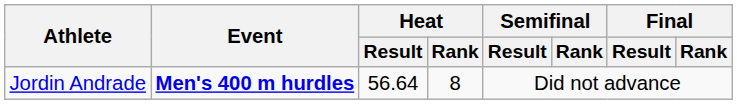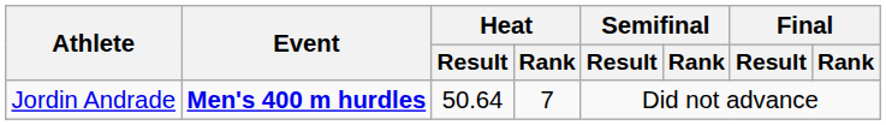 <table class="wikitable" style="font-size:90%">
 <tr>
 <th rowspan="2">Athlete</th>
 <th rowspan="2">Event</th>
 <th colspan="2">Heat</th>
 <th colspan="2">Semifinal</th>
 <th colspan="2">Final</th>
 </tr>
 <tr style="font-size:95%">
 <th>Result</th>
 <th>Rank</th>
 <th>Result</th>
 <th>Rank</th>
 <th>Result</th>
 <th>Rank</th>
 </tr>
 <tr align=center>
 <td align=left><a href='#'>Jordin Andrade</a></td>
 <td align=left><strong><a href='#'>Men's 400 m hurdles</a></strong></td>
-<td>56.64</td>
-<td>8</td>
+<td>50.64</td>
+<td>7</td>
 <td colspan=4>Did not advance</td>
 </tr>
 </table>
